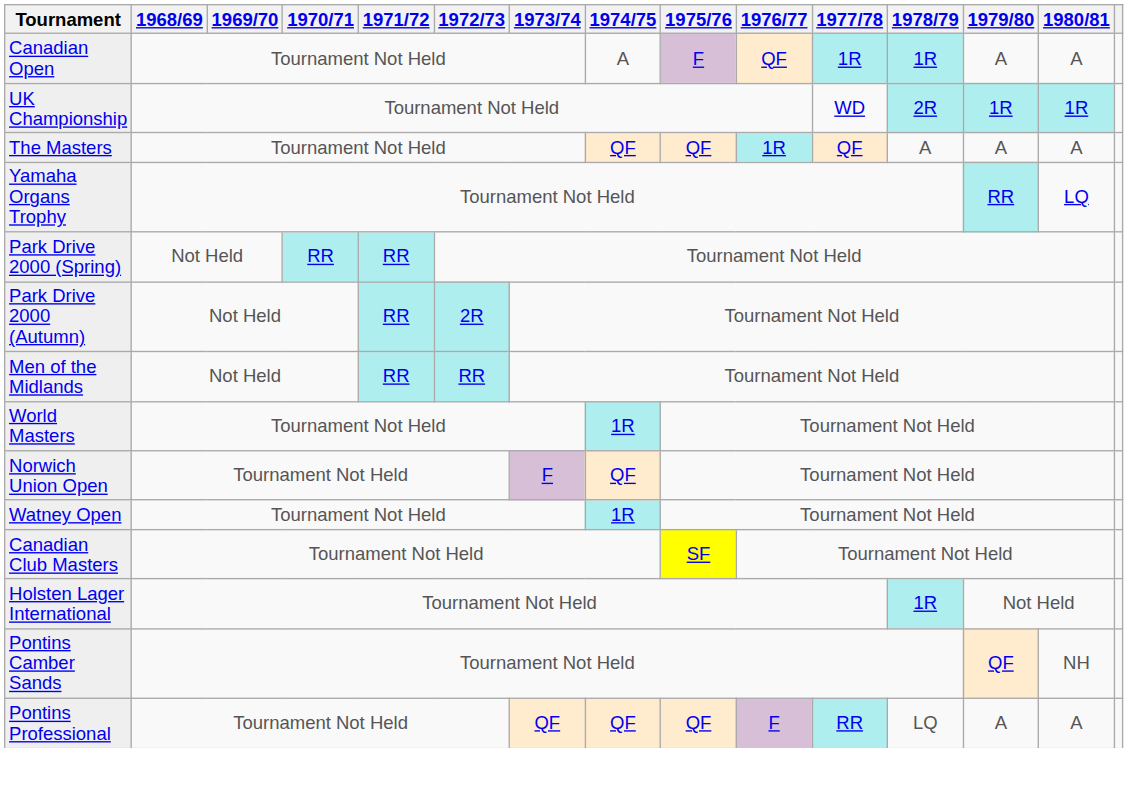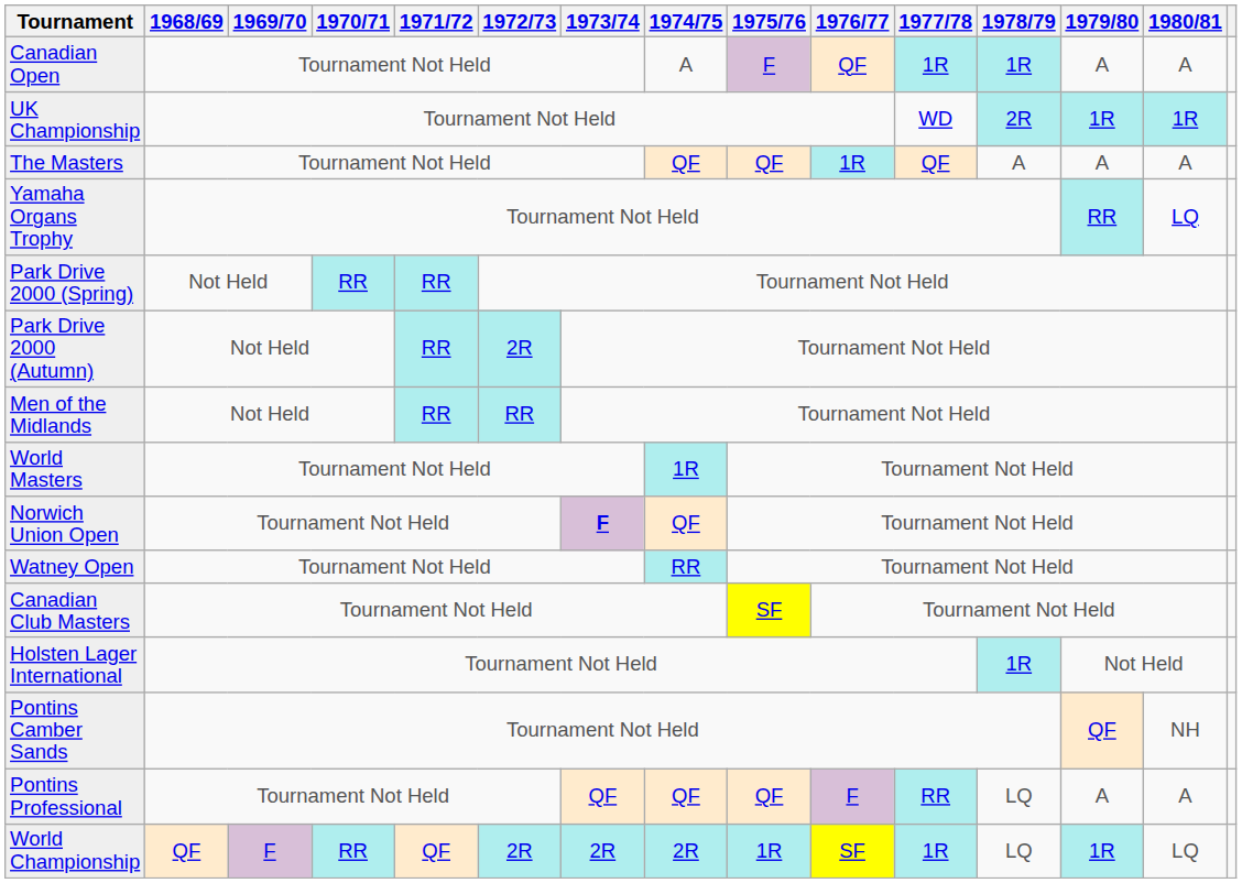 <table class="wikitable" style="font-size:85%">
 <tr>
 <th scope="col" width=200><strong>Tournament</strong></th>
 <th scope="col"><a href='#'>1968/69</a></th>
 <th scope="col"><a href='#'>1969/70</a></th>
 <th scope="col"><a href='#'>1970/71</a></th>
 <th scope="col"><a href='#'>1971/72</a></th>
 <th scope="col"><a href='#'>1972/73</a></th>
 <th scope="col"><a href='#'>1973/74</a></th>
 <th scope="col"><a href='#'>1974/75</a></th>
 <th scope="col"><a href='#'>1975/76</a></th>
 <th scope="col"><a href='#'>1976/77</a></th>
 <th scope="col"><a href='#'>1977/78</a></th>
 <th scope="col"><a href='#'>1978/79</a></th>
 <th scope="col"><a href='#'>1979/80</a></th>
 <th scope="col"><a href='#'>1980/81</a></th>
 <th scope="col"></th>
 </tr>
 <tr>
 <td style="background:#EFEFEF;"><a href='#'>Canadian Open</a></td>
 <td style="text-align:center; color:#555555;" colspan="6">Tournament Not Held</td>
 <td style="text-align:center; color:#555555;">A</td>
 <td style="text-align:center; background:#D8BFD8;"><a href='#'>F</a></td>
 <td style="text-align:center; background:#ffebcd;"><a href='#'>QF</a></td>
 <td style="text-align:center; background:#afeeee;"><a href='#'>1R</a></td>
 <td style="text-align:center; background:#afeeee;"><a href='#'>1R</a></td>
 <td style="text-align:center; color:#555555;">A</td>
 <td style="text-align:center; color:#555555;">A</td>
 <td align="center"></td>
 </tr>
 <tr>
 <td style="background:#EFEFEF;"><a href='#'>UK Championship</a></td>
 <td style="text-align:center; color:#555555;" colspan="9">Tournament Not Held</td>
 <td style="text-align:center; color:#555555;"><a href='#'>WD</a></td>
 <td style="text-align:center; background:#afeeee;"><a href='#'>2R</a></td>
 <td style="text-align:center; background:#afeeee;"><a href='#'>1R</a></td>
 <td style="text-align:center; background:#afeeee;"><a href='#'>1R</a></td>
 <td align="center"></td>
 </tr>
 <tr>
 <td style="background:#EFEFEF;"><a href='#'>The Masters</a></td>
 <td style="text-align:center; color:#555555;" colspan="6">Tournament Not Held</td>
 <td style="text-align:center; background:#ffebcd;"><a href='#'>QF</a></td>
 <td style="text-align:center; background:#ffebcd;"><a href='#'>QF</a></td>
 <td style="text-align:center; background:#afeeee;"><a href='#'>1R</a></td>
 <td style="text-align:center; background:#ffebcd;"><a href='#'>QF</a></td>
 <td style="text-align:center; color:#555555;">A</td>
 <td style="text-align:center; color:#555555;">A</td>
 <td style="text-align:center; color:#555555;">A</td>
 <td align="center"></td>
 </tr>
 <tr>
 <td style="background:#EFEFEF;"><a href='#'>Yamaha Organs Trophy</a></td>
 <td style="text-align:center; color:#555555;" colspan="11">Tournament Not Held</td>
 <td style="text-align:center; background:#afeeee;"><a href='#'>RR</a></td>
 <td style="text-align:center; color:#555555;"><a href='#'>LQ</a></td>
 <td align="center"></td>
 </tr>
 <tr>
 <td style="background:#EFEFEF;"><a href='#'>Park Drive 2000 (Spring)</a></td>
 <td style="text-align:center; color:#555555;" colspan="2">Not Held</td>
 <td style="text-align:center; background:#afeeee;"><a href='#'>RR</a></td>
 <td style="text-align:center; background:#afeeee;"><a href='#'>RR</a></td>
 <td style="text-align:center; color:#555555;" colspan="9">Tournament Not Held</td>
 <td align="center"></td>
 </tr>
 <tr>
 <td style="background:#EFEFEF;"><a href='#'>Park Drive 2000 (Autumn)</a></td>
 <td style="text-align:center; color:#555555;" colspan="3">Not Held</td>
 <td style="text-align:center; background:#afeeee;"><a href='#'>RR</a></td>
 <td style="text-align:center; background:#afeeee;"><a href='#'>2R</a></td>
 <td style="text-align:center; color:#555555;" colspan="8">Tournament Not Held</td>
 <td align="center"></td>
 </tr>
 <tr>
 <td style="background:#EFEFEF;"><a href='#'>Men of the Midlands</a></td>
 <td style="text-align:center; color:#555555;" colspan="3">Not Held</td>
 <td style="text-align:center; background:#afeeee;"><a href='#'>RR</a></td>
 <td style="text-align:center; background:#afeeee;"><a href='#'>RR</a></td>
 <td style="text-align:center; color:#555555;" colspan="8">Tournament Not Held</td>
 <td align="center"></td>
 </tr>
 <tr>
 <td style="background:#EFEFEF;"><a href='#'>World Masters</a></td>
 <td style="text-align:center; color:#555555;" colspan="6">Tournament Not Held</td>
 <td style="text-align:center; background:#afeeee;"><a href='#'>1R</a></td>
 <td style="text-align:center; color:#555555;" colspan="6">Tournament Not Held</td>
 <td align="center"></td>
 </tr>
 <tr>
 <td style="background:#EFEFEF;"><a href='#'>Norwich Union Open</a></td>
 <td style="text-align:center; color:#555555;" colspan="5">Tournament Not Held</td>
-<td style="text-align:center; background:#D8BFD8;"><a href='#'>F</a></td>
+<td style="text-align:center; background:#D8BFD8;"><strong><a href='#'>F</a></strong></td>
 <td style="text-align:center; background:#ffebcd;"><a href='#'>QF</a></td>
 <td style="text-align:center; color:#555555;" colspan="6">Tournament Not Held</td>
 <td align="center"></td>
 </tr>
 <tr>
 <td style="background:#EFEFEF;"><a href='#'>Watney Open</a></td>
 <td style="text-align:center; color:#555555;" colspan="6">Tournament Not Held</td>
-<td style="text-align:center; background:#afeeee;"><a href='#'>1R</a></td>
+<td style="text-align:center; background:#afeeee;"><a href='#'>RR</a></td>
 <td style="text-align:center; color:#555555;" colspan="6">Tournament Not Held</td>
 <td align="center"></td>
 </tr>
 <tr>
 <td style="background:#EFEFEF;"><a href='#'>Canadian Club Masters</a></td>
 <td style="text-align:center; color:#555555;" colspan="7">Tournament Not Held</td>
 <td style="text-align:center; background:yellow;"><a href='#'>SF</a></td>
 <td style="text-align:center; color:#555555;" colspan="5">Tournament Not Held</td>
 <td align="center"></td>
 </tr>
 <tr>
 <td style="background:#EFEFEF;"><a href='#'>Holsten Lager International</a></td>
 <td style="text-align:center; color:#555555;" colspan="10">Tournament Not Held</td>
 <td style="text-align:center; background:#afeeee;"><a href='#'>1R</a></td>
 <td style="text-align:center; color:#555555;" colspan="2">Not Held</td>
 <td align="center"></td>
 </tr>
 <tr>
 <td style="background:#EFEFEF;"><a href='#'>Pontins Camber Sands</a></td>
 <td style="text-align:center; color:#555555;" colspan="11">Tournament Not Held</td>
 <td style="text-align:center; background:#ffebcd;"><a href='#'>QF</a></td>
 <td style="text-align:center; color:#555555;">NH</td>
 <td align="center"></td>
 </tr>
 <tr>
 <td style="background:#EFEFEF;"><a href='#'>Pontins Professional</a></td>
 <td style="text-align:center; color:#555555;" colspan="5">Tournament Not Held</td>
 <td style="text-align:center; background:#ffebcd; "><a href='#'>QF</a></td>
 <td style="text-align:center; background:#ffebcd;"><a href='#'>QF</a></td>
 <td style="text-align:center; background:#ffebcd;"><a href='#'>QF</a></td>
 <td style="text-align:center; background:#D8BFD8;"><a href='#'>F</a></td>
 <td style="text-align:center; background:#afeeee;"><a href='#'>RR</a></td>
 <td style="text-align:center; color:#555555;">LQ</td>
 <td align="center" style="color:#555555;">A</td>
 <td align="center" style="color:#555555;">A</td>
 <td align="center"></td>
 </tr>
+<tr>
+<td style="background:#EFEFEF;"><a href='#'>World Championship</a></td>
+<td style="text-align:center; background:#ffebcd;"><a href='#'>QF</a></td>
+<td style="text-align:center; background:#D8BFD8;"><a href='#'>F</a></td>
+<td style="text-align:center; background:#afeeee;"><a href='#'>RR</a></td>
+<td style="text-align:center; background:#ffebcd;"><a href='#'>QF</a></td>
+<td style="text-align:center; background:#afeeee;"><a href='#'>2R</a></td>
+<td style="text-align:center; background:#afeeee;"><a href='#'>2R</a></td>
+<td style="text-align:center; background:#afeeee;"><a href='#'>2R</a></td>
+<td style="text-align:center; background:#afeeee;"><a href='#'>1R</a></td>
+<td style="text-align:center; background:yellow;"><a href='#'>SF</a></td>
+<td style="text-align:center; background:#afeeee;"><a href='#'>1R</a></td>
+<td style="text-align:center; color:#555555;">LQ</td>
+<td style="text-align:center; background:#afeeee;"><a href='#'>1R</a></td>
+<td style="text-align:center; color:#555555;">LQ</td>
+<td align="center"></td>
+</tr>
 </table>
